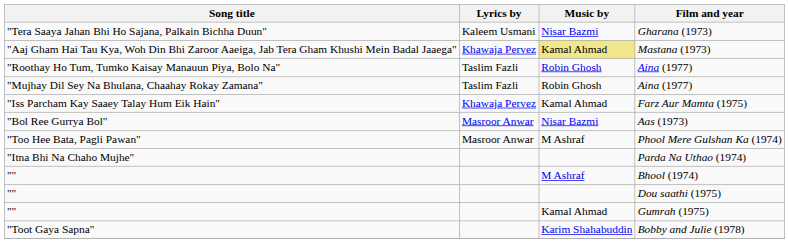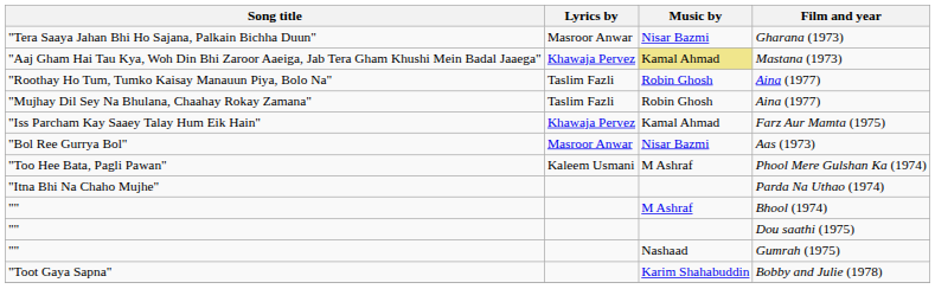 <table class="wikitable">
 <tr>
 <th>Song title</th>
 <th>Lyrics by</th>
 <th>Music by</th>
 <th>Film and year</th>
 </tr>
 <tr>
 <td>"Tera Saaya Jahan Bhi Ho Sajana, Palkain Bichha Duun"</td>
-<td>Kaleem Usmani</td>
+<td>Masroor Anwar</td>
 <td><a href='#'>Nisar Bazmi</a></td>
 <td><em>Gharana</em> (1973)</td>
 </tr>
 <tr>
 <td>"Aaj Gham Hai Tau Kya, Woh Din Bhi Zaroor Aaeiga, Jab Tera Gham Khushi Mein Badal Jaaega"</td>
 <td><a href='#'>Khawaja Pervez</a></td>
 <td style="background: khaki;">Kamal Ahmad</td>
 <td><em>Mastana</em> (1973)</td>
 </tr>
 <tr>
 <td>"Roothay Ho Tum, Tumko Kaisay Manauun Piya, Bolo Na"</td>
 <td>Taslim Fazli</td>
 <td><a href='#'>Robin Ghosh</a></td>
 <td><em><a href='#'>Aina</a></em> (1977)</td>
 </tr>
 <tr>
 <td>"Mujhay Dil Sey Na Bhulana, Chaahay Rokay Zamana"</td>
 <td>Taslim Fazli</td>
 <td>Robin Ghosh</td>
 <td><em>Aina</em> (1977)</td>
 </tr>
 <tr>
 <td>"Iss Parcham Kay Saaey Talay Hum Eik Hain"</td>
 <td><a href='#'>Khawaja Pervez</a></td>
 <td>Kamal Ahmad</td>
 <td><em>Farz Aur Mamta</em> (1975)</td>
 </tr>
 <tr>
 <td>"Bol Ree Gurrya Bol"</td>
 <td><a href='#'>Masroor Anwar</a></td>
 <td><a href='#'>Nisar Bazmi</a></td>
 <td><em>Aas</em> (1973)</td>
 </tr>
 <tr>
 <td>"Too Hee Bata, Pagli Pawan"</td>
-<td>Masroor Anwar</td>
+<td>Kaleem Usmani</td>
 <td>M Ashraf</td>
 <td><em>Phool Mere Gulshan Ka</em> (1974)</td>
 </tr>
 <tr>
 <td>"Itna Bhi Na Chaho Mujhe"</td>
 <td></td>
 <td></td>
 <td><em>Parda Na Uthao</em> (1974)</td>
 </tr>
 <tr>
 <td>""</td>
 <td></td>
 <td><a href='#'>M Ashraf</a></td>
 <td><em>Bhool</em> (1974)</td>
 </tr>
 <tr>
 <td>""</td>
 <td></td>
 <td></td>
 <td><em>Dou saathi</em> (1975)</td>
 </tr>
 <tr>
 <td>""</td>
 <td></td>
-<td>Kamal Ahmad</td>
+<td>Nashaad</td>
 <td><em>Gumrah</em> (1975)</td>
 </tr>
 <tr>
 <td>"Toot Gaya Sapna"</td>
 <td></td>
 <td><a href='#'>Karim Shahabuddin</a></td>
 <td><em>Bobby and Julie</em> (1978)</td>
 </tr>
 <tr>
 </tr>
 </table>
